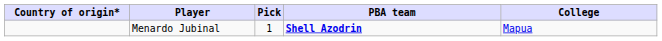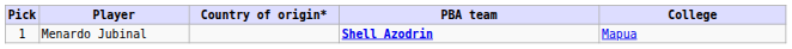 <table class="wikitable">
 <tr>
+<th style="background:#DDDDFF;">Pick</th>
+<th style="background:#DDDDFF;" width="20%">Player</th>
 <th style="background:#DDDDFF;" width="20%">Country of origin*</th>
-<th style="background:#DDDDFF;" width="20%">Player</th>
-<th style="background:#DDDDFF;">Pick</th>
 <th style="background:#DDDDFF;" width="35%">PBA team</th>
 <th style="background:#DDDDFF;" width="25%">College</th>
 </tr>
 <tr>
+<td align=center>1</td>
+<td>Menardo Jubinal</td>
 <td></td>
-<td>Menardo Jubinal</td>
-<td align=center>1</td>
 <td><strong><a href='#'>Shell Azodrin</a></strong></td>
 <td><a href='#'>Mapua</a></td>
 </tr>
 </table>
